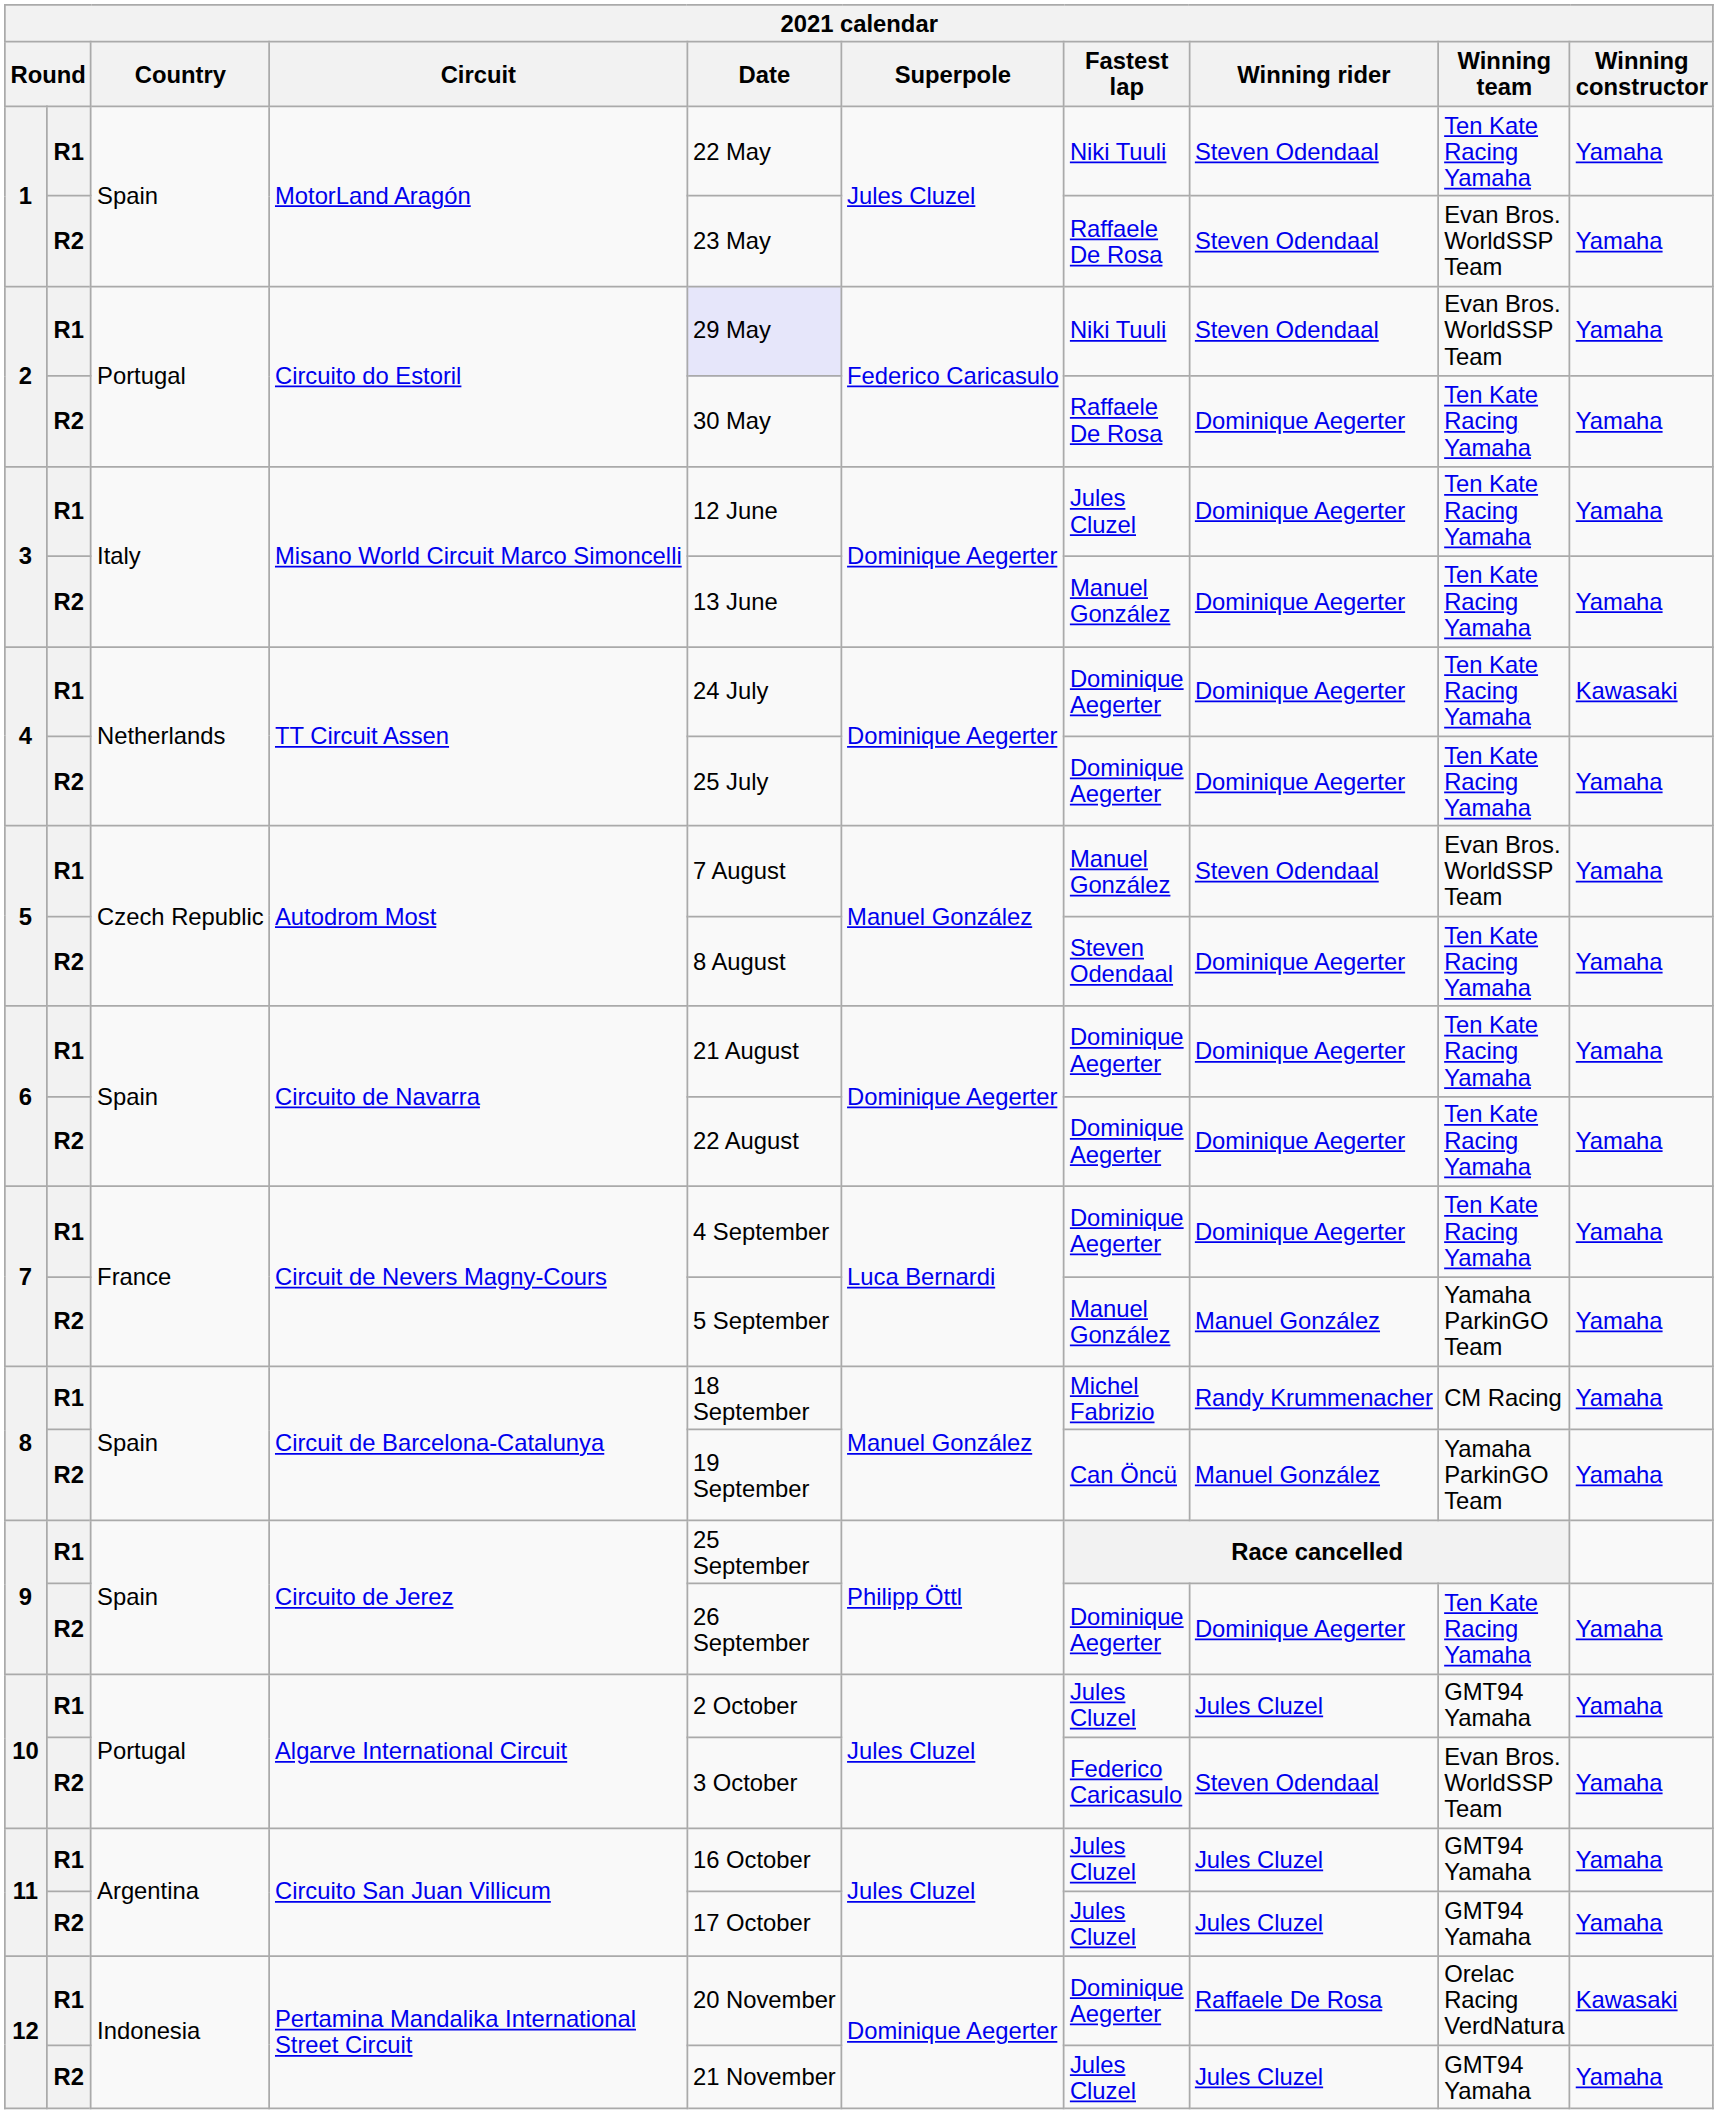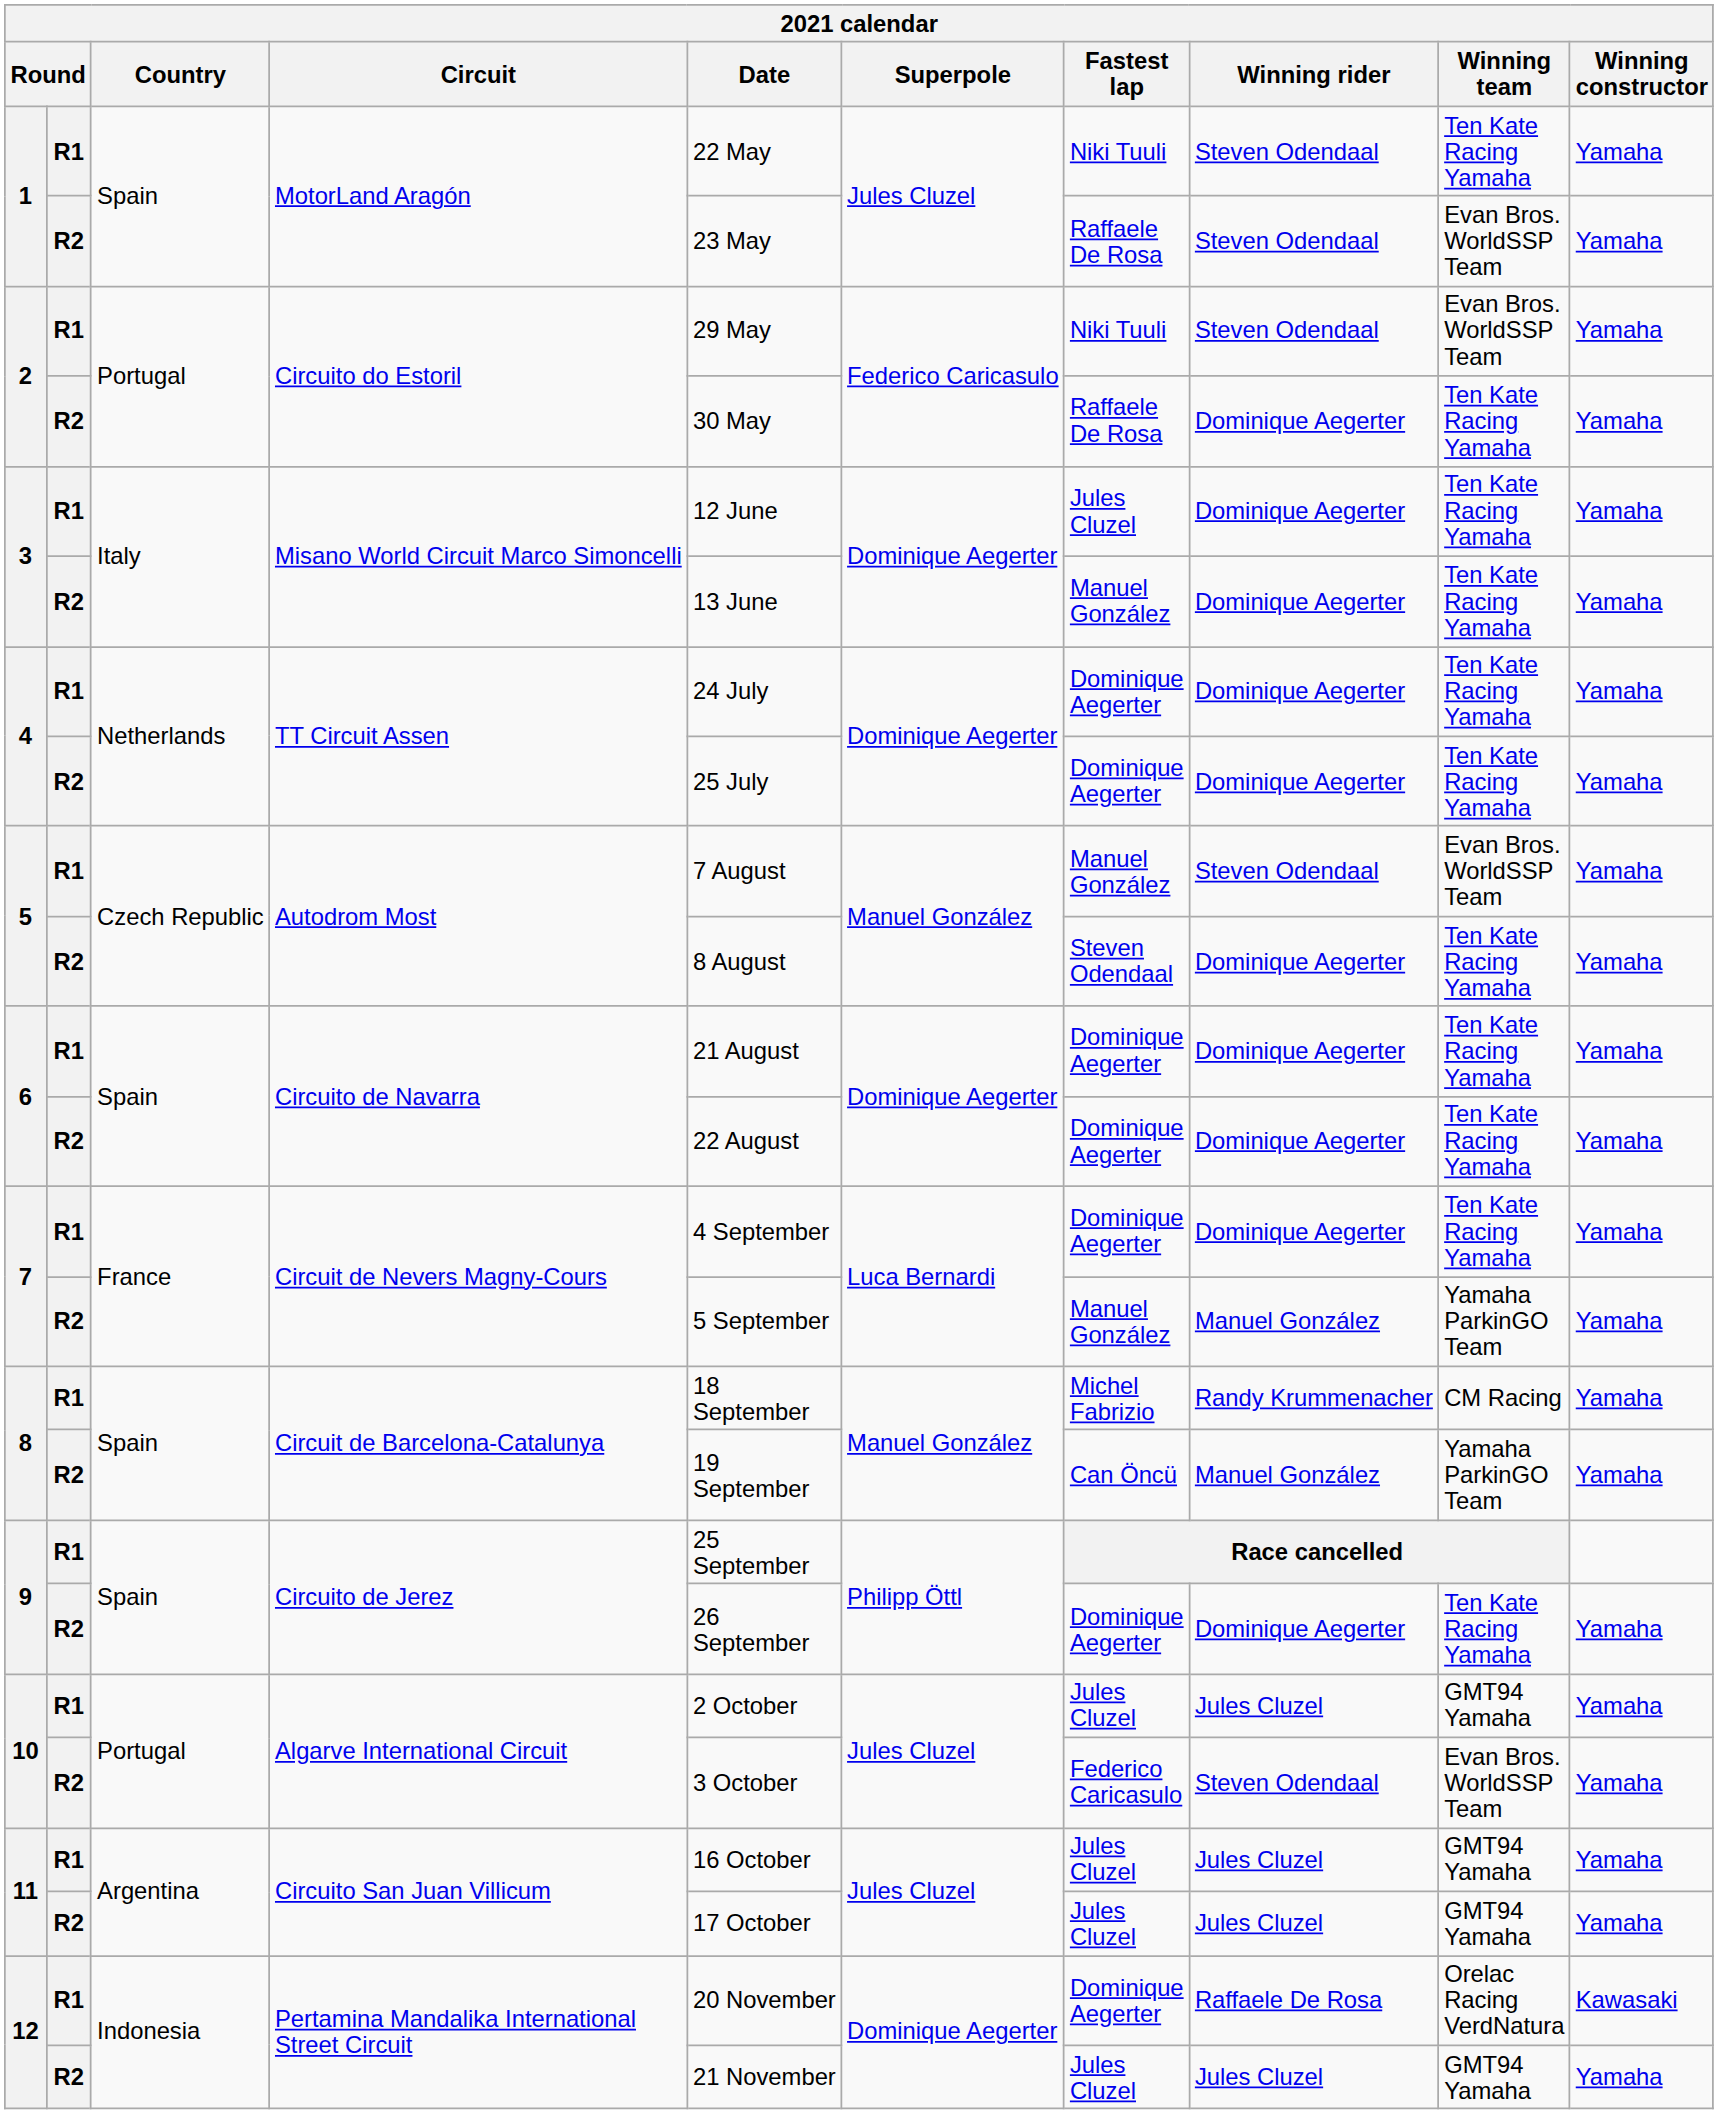 <table class="wikitable" style="font-size:85%;">
 <tr>
 <th colspan=10>2021 calendar</th>
 </tr>
 <tr>
 <th colspan=2>Round</th>
 <th>Country</th>
 <th>Circuit</th>
 <th>Date</th>
 <th>Superpole</th>
 <th>Fastest lap</th>
 <th>Winning rider</th>
 <th>Winning team</th>
 <th>Winning constructor</th>
 </tr>
 <tr>
 <th rowspan=2>1</th>
 <th>R1</th>
 <td rowspan=2> Spain</td>
 <td rowspan=2><a href='#'>MotorLand Aragón</a></td>
 <td>22 May</td>
 <td rowspan=2> <a href='#'>Jules Cluzel</a></td>
 <td> <a href='#'>Niki Tuuli</a></td>
 <td> <a href='#'>Steven Odendaal</a></td>
 <td><a href='#'>Ten Kate Racing Yamaha</a></td>
 <td nowrap> <a href='#'>Yamaha</a></td>
 </tr>
 <tr>
 <th>R2</th>
 <td>23 May</td>
 <td> <a href='#'>Raffaele De Rosa</a></td>
 <td> <a href='#'>Steven Odendaal</a></td>
 <td>Evan Bros. WorldSSP Team</td>
 <td nowrap> <a href='#'>Yamaha</a></td>
 </tr>
 <tr>
 <th rowspan=2>2</th>
 <th>R1</th>
 <td rowspan=2> Portugal</td>
 <td rowspan=2><a href='#'>Circuito do Estoril</a></td>
-<td style="background: lavender;">29 May</td>
+<td>29 May</td>
 <td rowspan=2 nowrap> <a href='#'>Federico Caricasulo</a></td>
 <td> <a href='#'>Niki Tuuli</a></td>
 <td> <a href='#'>Steven Odendaal</a></td>
 <td>Evan Bros. WorldSSP Team</td>
 <td nowrap> <a href='#'>Yamaha</a></td>
 </tr>
 <tr>
 <th>R2</th>
 <td>30 May</td>
 <td> <a href='#'>Raffaele De Rosa</a></td>
 <td> <a href='#'>Dominique Aegerter</a></td>
 <td><a href='#'>Ten Kate Racing Yamaha</a></td>
 <td nowrap> <a href='#'>Yamaha</a></td>
 </tr>
 <tr>
 <th rowspan=2>3</th>
 <th>R1</th>
 <td rowspan=2> Italy</td>
 <td rowspan=2 nowrap><a href='#'>Misano World Circuit Marco Simoncelli</a></td>
 <td>12 June</td>
 <td rowspan=2> <a href='#'>Dominique Aegerter</a></td>
 <td> <a href='#'>Jules Cluzel</a></td>
 <td> <a href='#'>Dominique Aegerter</a></td>
 <td><a href='#'>Ten Kate Racing Yamaha</a></td>
 <td nowrap> <a href='#'>Yamaha</a></td>
 </tr>
 <tr>
 <th>R2</th>
 <td>13 June</td>
 <td> <a href='#'>Manuel González</a></td>
 <td> <a href='#'>Dominique Aegerter</a></td>
 <td><a href='#'>Ten Kate Racing Yamaha</a></td>
 <td nowrap> <a href='#'>Yamaha</a></td>
 </tr>
 <tr>
 <th rowspan=2>4</th>
 <th>R1</th>
 <td rowspan=2> Netherlands</td>
 <td rowspan=2><a href='#'>TT Circuit Assen</a></td>
 <td>24 July</td>
 <td rowspan=2> <a href='#'>Dominique Aegerter</a></td>
 <td> <a href='#'>Dominique Aegerter</a></td>
 <td> <a href='#'>Dominique Aegerter</a></td>
 <td><a href='#'>Ten Kate Racing Yamaha</a></td>
-<td nowrap> <a href='#'>Kawasaki</a></td>
+<td nowrap> <a href='#'>Yamaha</a></td>
 </tr>
 <tr>
 <th>R2</th>
 <td>25 July</td>
 <td> <a href='#'>Dominique Aegerter</a></td>
 <td> <a href='#'>Dominique Aegerter</a></td>
 <td><a href='#'>Ten Kate Racing Yamaha</a></td>
 <td nowrap> <a href='#'>Yamaha</a></td>
 </tr>
 <tr>
 <th rowspan=2>5</th>
 <th>R1</th>
 <td rowspan=2 nowrap> Czech Republic</td>
 <td rowspan=2><a href='#'>Autodrom Most</a></td>
 <td>7 August</td>
 <td rowspan=2> <a href='#'>Manuel González</a></td>
 <td> <a href='#'>Manuel González</a></td>
 <td> <a href='#'>Steven Odendaal</a></td>
 <td>Evan Bros. WorldSSP Team</td>
 <td nowrap> <a href='#'>Yamaha</a></td>
 </tr>
 <tr>
 <th>R2</th>
 <td>8 August</td>
 <td> <a href='#'>Steven Odendaal</a></td>
 <td> <a href='#'>Dominique Aegerter</a></td>
 <td><a href='#'>Ten Kate Racing Yamaha</a></td>
 <td nowrap> <a href='#'>Yamaha</a></td>
 </tr>
 <tr>
 <th rowspan=2>6</th>
 <th>R1</th>
 <td rowspan=2> Spain</td>
 <td rowspan=2><a href='#'>Circuito de Navarra</a></td>
 <td>21 August</td>
 <td rowspan=2> <a href='#'>Dominique Aegerter</a></td>
 <td> <a href='#'>Dominique Aegerter</a></td>
 <td> <a href='#'>Dominique Aegerter</a></td>
 <td><a href='#'>Ten Kate Racing Yamaha</a></td>
 <td nowrap> <a href='#'>Yamaha</a></td>
 </tr>
 <tr>
 <th>R2</th>
 <td>22 August</td>
 <td> <a href='#'>Dominique Aegerter</a></td>
 <td> <a href='#'>Dominique Aegerter</a></td>
 <td><a href='#'>Ten Kate Racing Yamaha</a></td>
 <td nowrap> <a href='#'>Yamaha</a></td>
 </tr>
 <tr>
 <th rowspan=2>7</th>
 <th>R1</th>
 <td rowspan=2> France</td>
 <td rowspan=2><a href='#'>Circuit de Nevers Magny-Cours</a></td>
 <td>4 September</td>
 <td rowspan=2> <a href='#'>Luca Bernardi</a></td>
 <td> <a href='#'>Dominique Aegerter</a></td>
 <td> <a href='#'>Dominique Aegerter</a></td>
 <td><a href='#'>Ten Kate Racing Yamaha</a></td>
 <td nowrap> <a href='#'>Yamaha</a></td>
 </tr>
 <tr>
 <th>R2</th>
 <td>5 September</td>
 <td> <a href='#'>Manuel González</a></td>
 <td> <a href='#'>Manuel González</a></td>
 <td>Yamaha ParkinGO Team</td>
 <td nowrap> <a href='#'>Yamaha</a></td>
 </tr>
 <tr>
 <th rowspan=2>8</th>
 <th>R1</th>
 <td rowspan=2> Spain</td>
 <td rowspan=2><a href='#'>Circuit de Barcelona-Catalunya</a></td>
 <td>18 September</td>
 <td rowspan=2> <a href='#'>Manuel González</a></td>
 <td> <a href='#'>Michel Fabrizio</a></td>
 <td nowrap> <a href='#'>Randy Krummenacher</a></td>
 <td>CM Racing</td>
 <td nowrap> <a href='#'>Yamaha</a></td>
 </tr>
 <tr>
 <th>R2</th>
 <td>19 September</td>
 <td> <a href='#'>Can Öncü</a></td>
 <td> <a href='#'>Manuel González</a></td>
 <td>Yamaha ParkinGO Team</td>
 <td nowrap> <a href='#'>Yamaha</a></td>
 </tr>
 <tr>
 <th rowspan=2>9</th>
 <th>R1</th>
 <td rowspan=2> Spain</td>
 <td rowspan=2><a href='#'>Circuito de Jerez</a></td>
 <td>25 September</td>
 <td rowspan=2> <a href='#'>Philipp Öttl</a></td>
 <th colspan=3>Race cancelled</th>
 </tr>
 <tr>
 <th>R2</th>
 <td>26 September</td>
 <td> <a href='#'>Dominique Aegerter</a></td>
 <td> <a href='#'>Dominique Aegerter</a></td>
 <td><a href='#'>Ten Kate Racing Yamaha</a></td>
 <td nowrap> <a href='#'>Yamaha</a></td>
 </tr>
 <tr>
 <th rowspan=2>10</th>
 <th>R1</th>
 <td rowspan=2> Portugal</td>
 <td rowspan=2><a href='#'>Algarve International Circuit</a></td>
 <td>2 October</td>
 <td rowspan=2> <a href='#'>Jules Cluzel</a></td>
 <td> <a href='#'>Jules Cluzel</a></td>
 <td> <a href='#'>Jules Cluzel</a></td>
 <td>GMT94 Yamaha</td>
 <td nowrap> <a href='#'>Yamaha</a></td>
 </tr>
 <tr>
 <th>R2</th>
 <td>3 October</td>
 <td> <a href='#'>Federico Caricasulo</a></td>
 <td> <a href='#'>Steven Odendaal</a></td>
 <td>Evan Bros. WorldSSP Team</td>
 <td nowrap> <a href='#'>Yamaha</a></td>
 </tr>
 <tr>
 <th rowspan=2>11</th>
 <th>R1</th>
 <td rowspan=2> Argentina</td>
 <td rowspan=2><a href='#'>Circuito San Juan Villicum</a></td>
 <td>16 October</td>
 <td rowspan=2> <a href='#'>Jules Cluzel</a></td>
 <td> <a href='#'>Jules Cluzel</a></td>
 <td> <a href='#'>Jules Cluzel</a></td>
 <td>GMT94 Yamaha</td>
 <td nowrap> <a href='#'>Yamaha</a></td>
 </tr>
 <tr>
 <th>R2</th>
 <td>17 October</td>
 <td> <a href='#'>Jules Cluzel</a></td>
 <td> <a href='#'>Jules Cluzel</a></td>
 <td>GMT94 Yamaha</td>
 <td nowrap> <a href='#'>Yamaha</a></td>
 </tr>
 <tr>
 <th rowspan=2>12</th>
 <th>R1</th>
 <td rowspan=2> Indonesia</td>
 <td rowspan=2><a href='#'>Pertamina Mandalika International Street Circuit</a></td>
 <td nowrap>20 November</td>
 <td rowspan=2> <a href='#'>Dominique Aegerter</a></td>
 <td> <a href='#'>Dominique Aegerter</a></td>
 <td> <a href='#'>Raffaele De Rosa</a></td>
 <td>Orelac Racing VerdNatura</td>
 <td nowrap> <a href='#'>Kawasaki</a></td>
 </tr>
 <tr>
 <th>R2</th>
 <td>21 November</td>
 <td> <a href='#'>Jules Cluzel</a></td>
 <td> <a href='#'>Jules Cluzel</a></td>
 <td>GMT94 Yamaha</td>
 <td nowrap> <a href='#'>Yamaha</a></td>
 </tr>
 </table>
